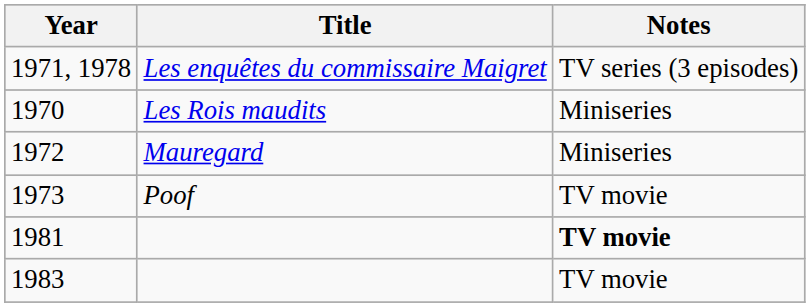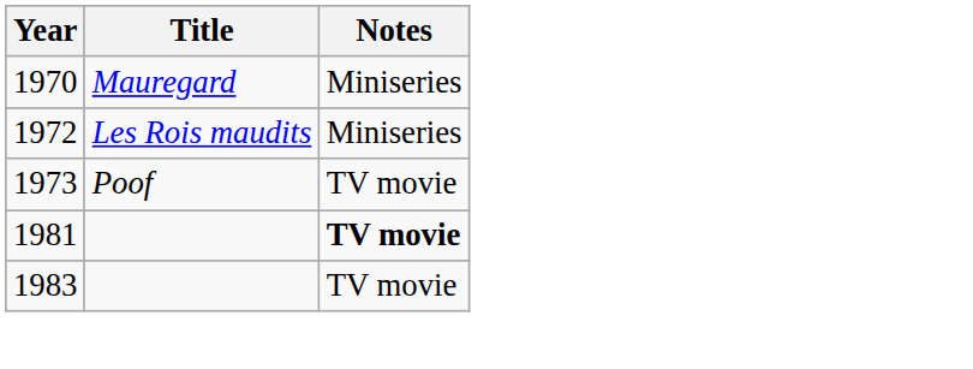 <table class="wikitable sortable">
 <tr>
 <th>Year</th>
 <th>Title</th>
 <th class="unsortable">Notes</th>
 </tr>
 <tr>
-<td>1971, 1978</td>
-<td><em><a href='#'>Les enquêtes du commissaire Maigret</a></em> </td>
-<td>TV series (3 episodes)</td>
-</tr>
-<tr>
 <td>1970</td>
-<td><em><a href='#'>Les Rois maudits</a></em> </td>
+<td><em><a href='#'>Mauregard</a></em></td>
 <td>Miniseries</td>
 </tr>
 <tr>
 <td>1972</td>
-<td><em><a href='#'>Mauregard</a></em></td>
+<td><em><a href='#'>Les Rois maudits</a></em> </td>
 <td>Miniseries</td>
 </tr>
 <tr>
 <td>1973</td>
 <td><em>Poof</em> </td>
 <td>TV movie</td>
 </tr>
 <tr>
 <td>1981</td>
 <td><em></em></td>
 <td><strong>TV movie</strong></td>
 </tr>
 <tr>
 <td>1983</td>
 <td><em></em></td>
 <td>TV movie</td>
 </tr>
 </table>
